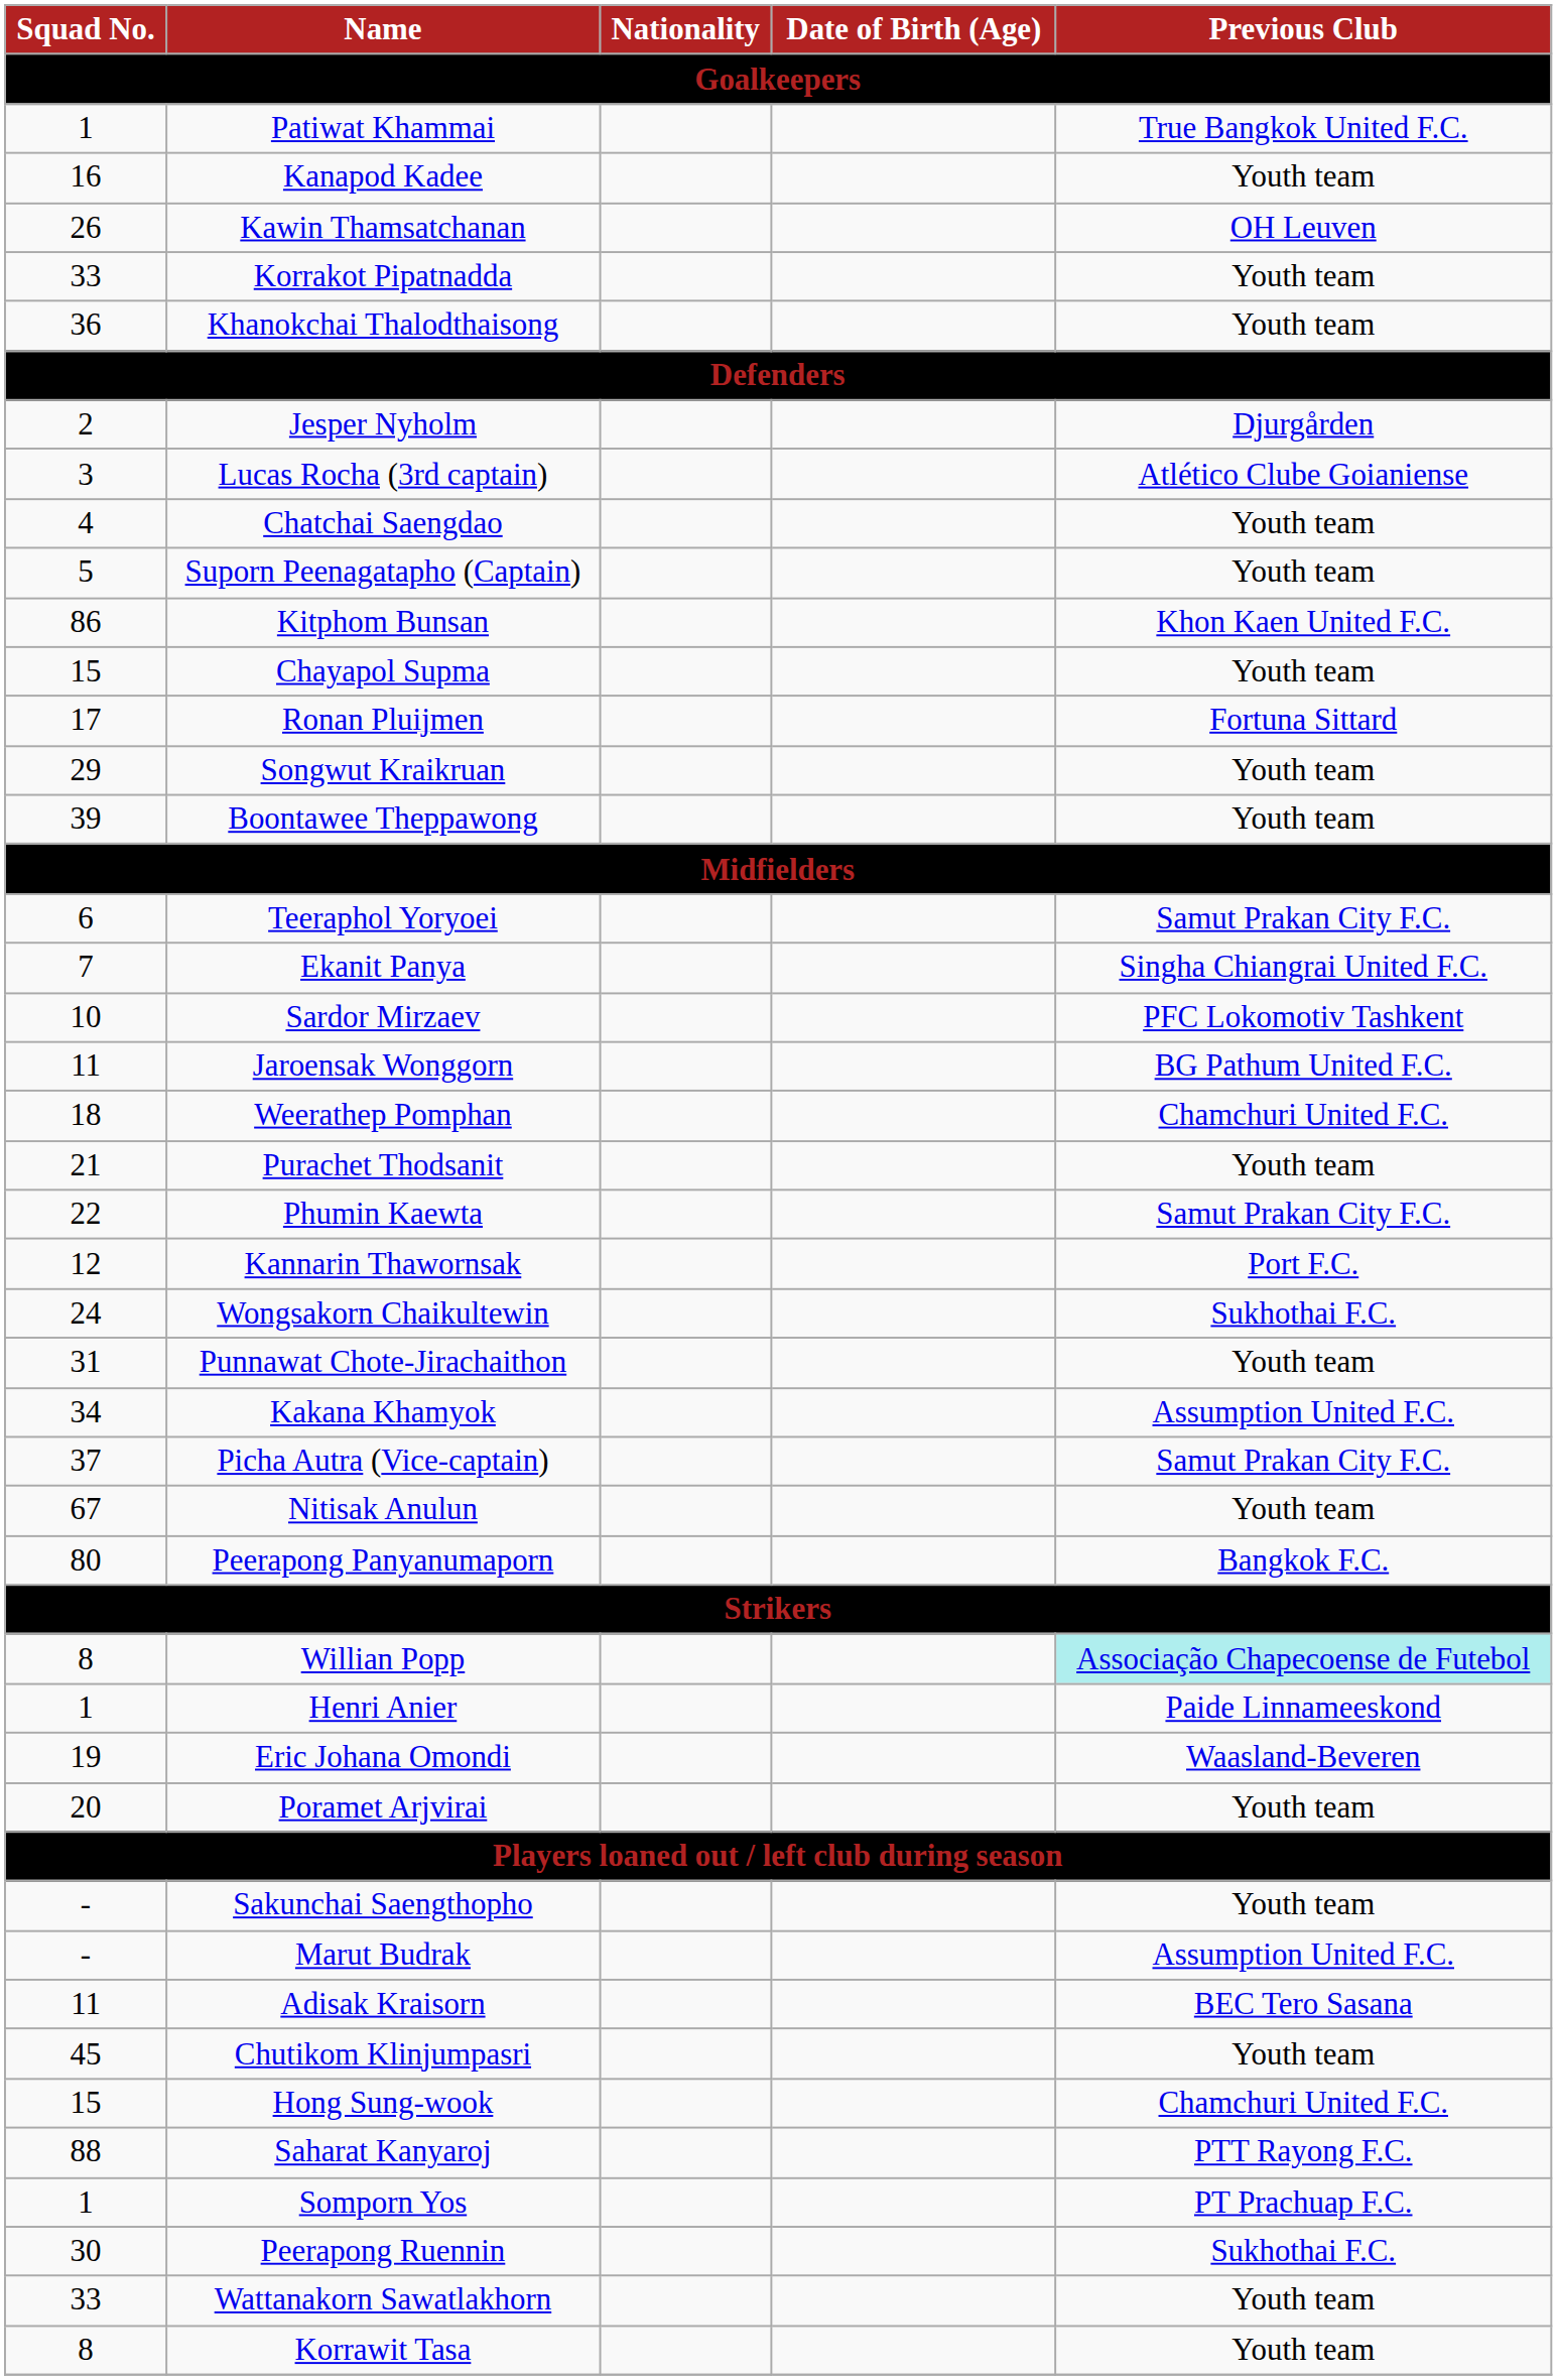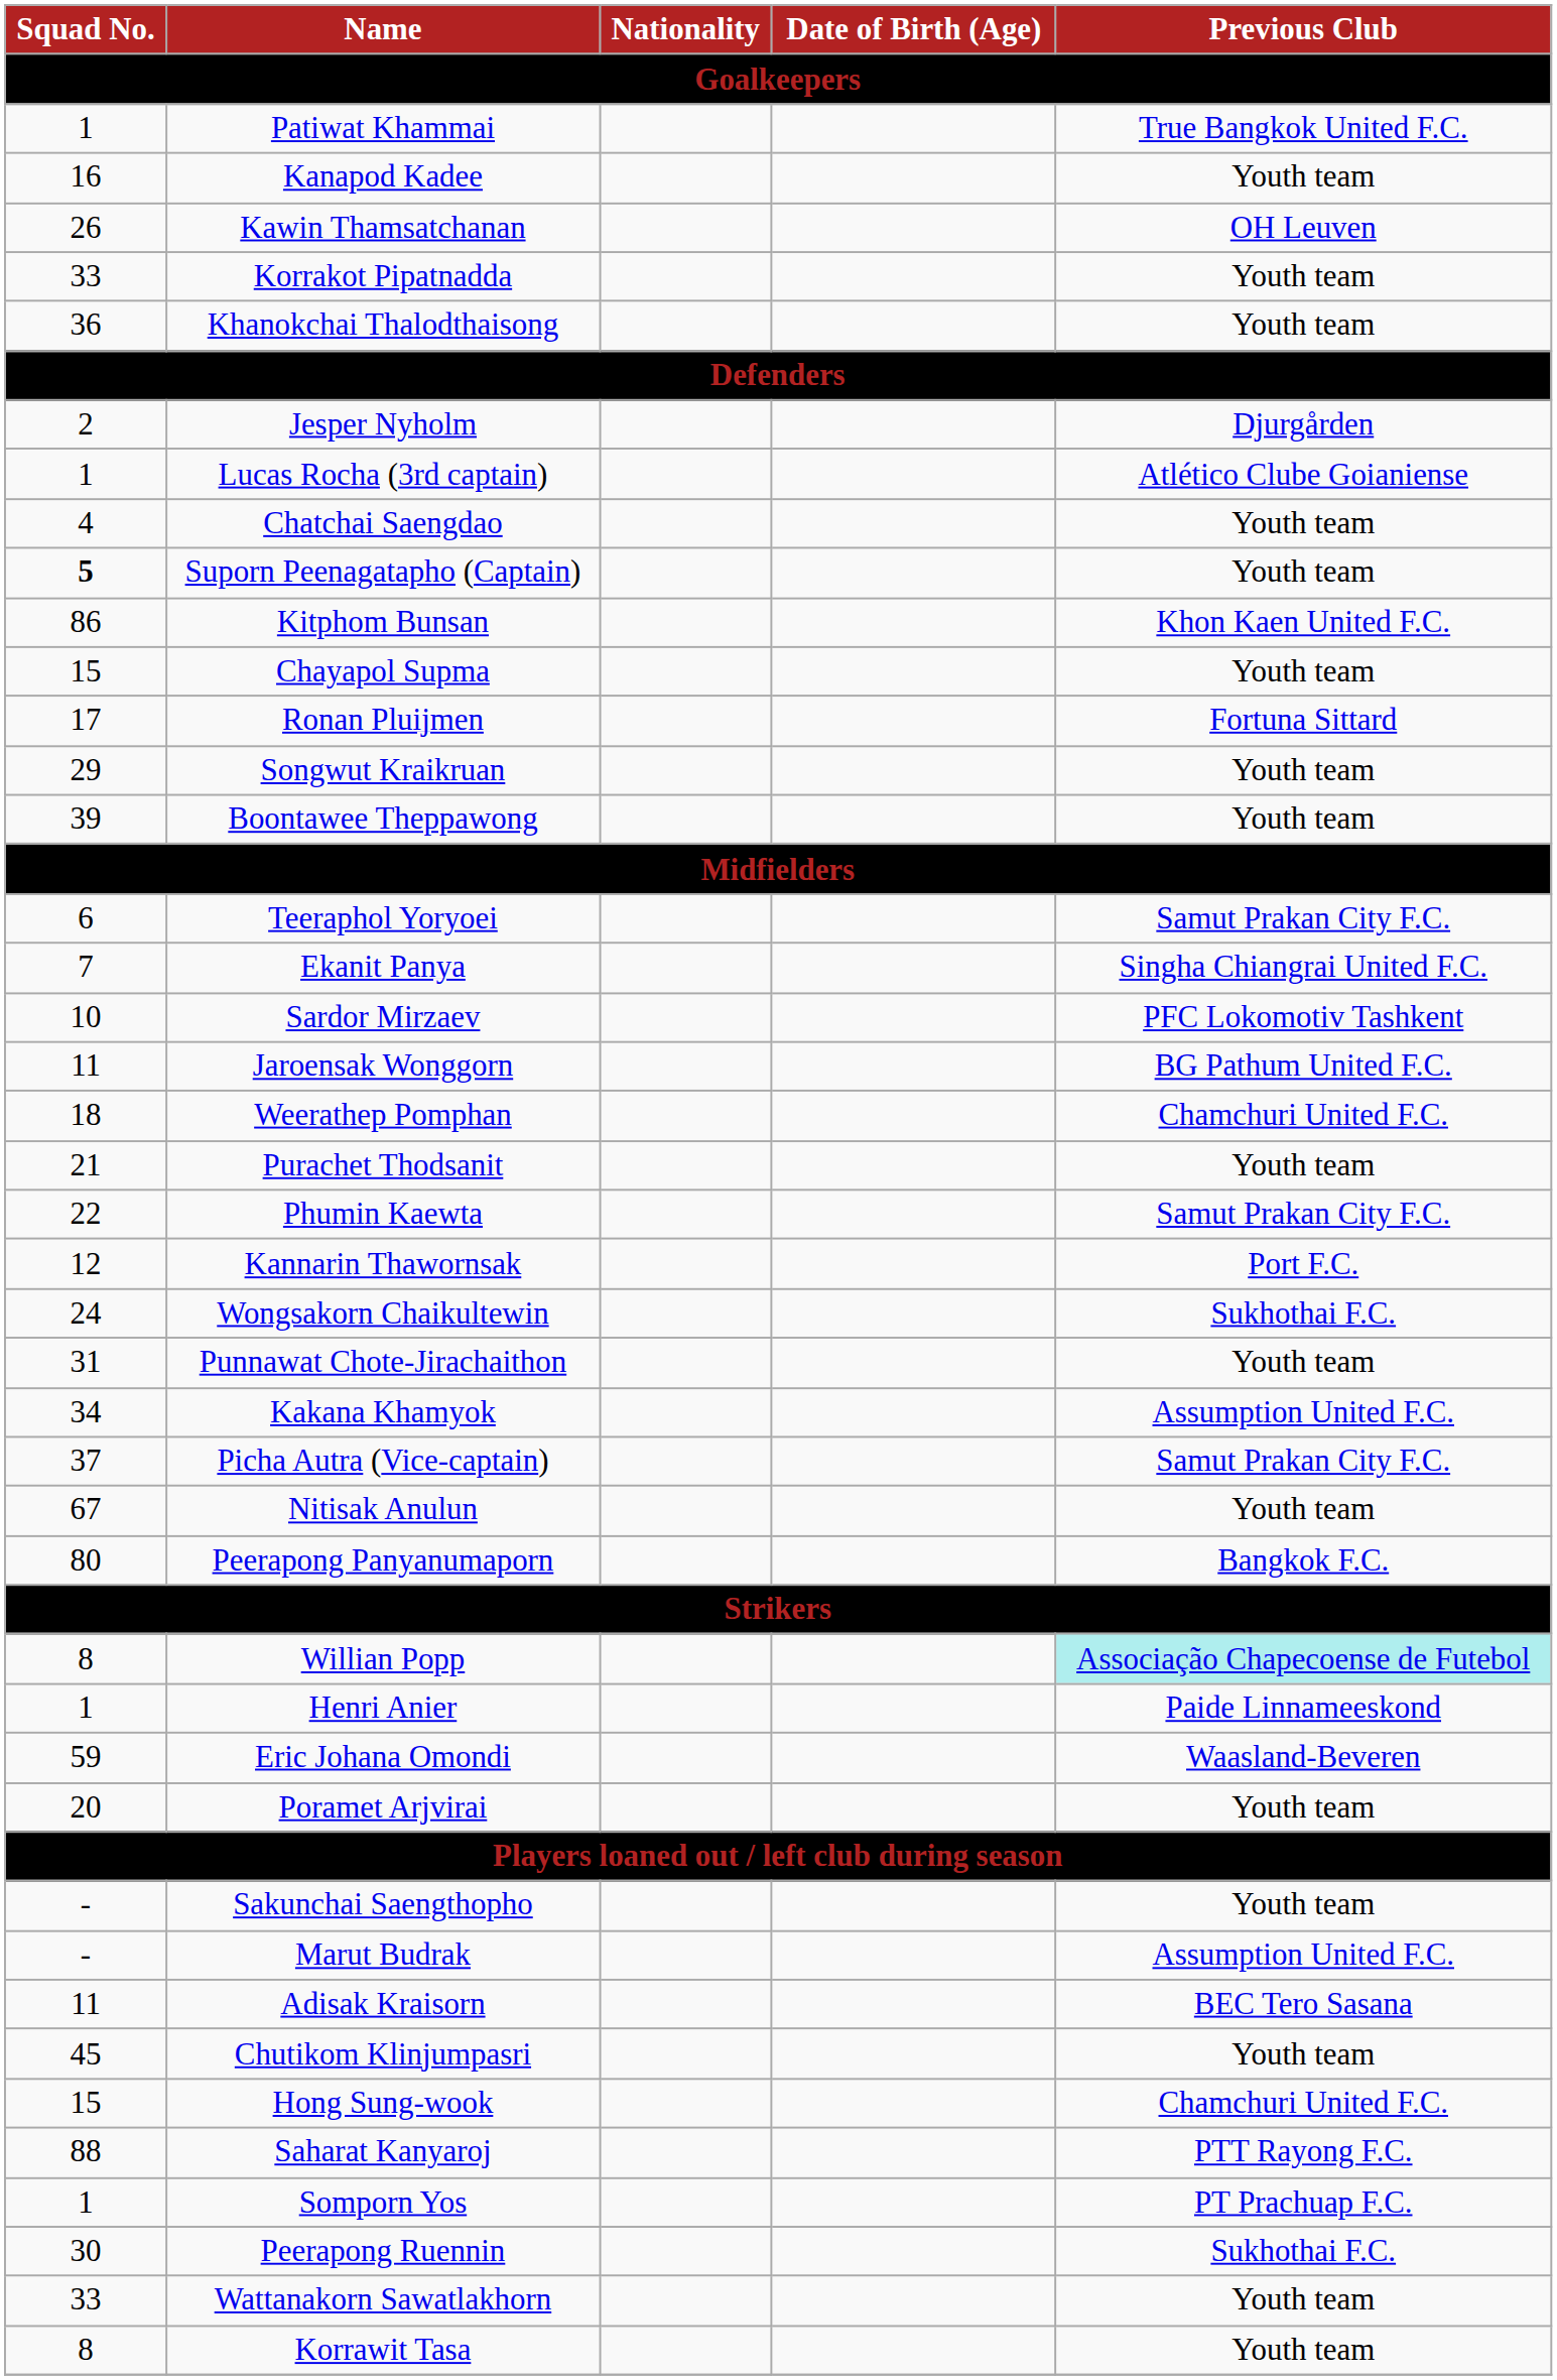 <table class="wikitable" style="text-align:center; font-size:100%; width:90%;">
 <tr>
 <th style="background:firebrick; color:white; text-align:center;">Squad No.</th>
 <th style="background:firebrick; color:white; text-align:center;">Name</th>
 <th style="background:firebrick; color:white; text-align:center;">Nationality</th>
 <th style="background:firebrick; color:white; text-align:center;">Date of Birth (Age)</th>
 <th style="background:firebrick; color:white; text-align:center;">Previous Club</th>
 </tr>
 <tr>
 <th colspan="8" style="background:black; color:firebrick; text-align:center">Goalkeepers</th>
 </tr>
 <tr>
 <td>1</td>
 <td><a href='#'>Patiwat Khammai</a></td>
 <td></td>
 <td></td>
 <td> <a href='#'>True Bangkok United F.C.</a></td>
 </tr>
 <tr>
 <td>16</td>
 <td><a href='#'>Kanapod Kadee</a></td>
 <td></td>
 <td></td>
 <td>Youth team</td>
 </tr>
 <tr>
 <td>26</td>
 <td><a href='#'>Kawin Thamsatchanan</a></td>
 <td></td>
 <td></td>
 <td> <a href='#'>OH Leuven</a></td>
 </tr>
 <tr>
 <td>33</td>
 <td><a href='#'>Korrakot Pipatnadda</a></td>
 <td></td>
 <td></td>
 <td>Youth team</td>
 </tr>
 <tr>
 <td>36</td>
 <td><a href='#'>Khanokchai Thalodthaisong</a></td>
 <td></td>
 <td></td>
 <td>Youth team</td>
 </tr>
 <tr>
 <th colspan="8" style="background:black; color:firebrick; text-align:center">Defenders</th>
 </tr>
 <tr>
 <td>2</td>
 <td><a href='#'>Jesper Nyholm</a></td>
 <td></td>
 <td></td>
 <td> <a href='#'>Djurgården</a></td>
 </tr>
 <tr>
-<td>3</td>
+<td>1</td>
 <td><a href='#'>Lucas Rocha</a> (<a href='#'>3rd captain</a>)</td>
 <td></td>
 <td></td>
 <td> <a href='#'>Atlético Clube Goianiense</a></td>
 </tr>
 <tr>
 <td>4</td>
 <td><a href='#'>Chatchai Saengdao</a></td>
 <td></td>
 <td></td>
 <td>Youth team</td>
 </tr>
 <tr>
-<td>5</td>
+<td><strong>5</strong></td>
 <td><a href='#'>Suporn Peenagatapho</a> (<a href='#'>Captain</a>)</td>
 <td></td>
 <td></td>
 <td>Youth team</td>
 </tr>
 <tr>
 <td>86</td>
 <td><a href='#'>Kitphom Bunsan</a></td>
 <td></td>
 <td></td>
 <td> <a href='#'>Khon Kaen United F.C.</a></td>
 </tr>
 <tr>
 <td>15</td>
 <td><a href='#'>Chayapol Supma</a></td>
 <td></td>
 <td></td>
 <td>Youth team</td>
 </tr>
 <tr>
 <td>17</td>
 <td><a href='#'>Ronan Pluijmen</a></td>
 <td></td>
 <td></td>
 <td> <a href='#'>Fortuna Sittard</a></td>
 </tr>
 <tr>
 <td>29</td>
 <td><a href='#'>Songwut Kraikruan</a></td>
 <td></td>
 <td></td>
 <td>Youth team</td>
 </tr>
 <tr>
 <td>39</td>
 <td><a href='#'>Boontawee Theppawong</a></td>
 <td></td>
 <td></td>
 <td>Youth team</td>
 </tr>
 <tr>
 <th colspan="8" style="background:black; color:firebrick; text-align:center">Midfielders</th>
 </tr>
 <tr>
 <td>6</td>
 <td><a href='#'>Teeraphol Yoryoei</a></td>
 <td></td>
 <td></td>
 <td> <a href='#'>Samut Prakan City F.C.</a></td>
 </tr>
 <tr>
 <td>7</td>
 <td><a href='#'>Ekanit Panya</a></td>
 <td></td>
 <td></td>
 <td> <a href='#'>Singha Chiangrai United F.C.</a></td>
 </tr>
 <tr>
 <td>10</td>
 <td><a href='#'>Sardor Mirzaev</a></td>
 <td></td>
 <td></td>
 <td> <a href='#'>PFC Lokomotiv Tashkent</a></td>
 </tr>
 <tr>
 <td>11</td>
 <td><a href='#'>Jaroensak Wonggorn</a></td>
 <td></td>
 <td></td>
 <td> <a href='#'>BG Pathum United F.C.</a></td>
 </tr>
 <tr>
 <td>18</td>
 <td><a href='#'>Weerathep Pomphan</a></td>
 <td></td>
 <td></td>
 <td> <a href='#'>Chamchuri United F.C.</a></td>
 </tr>
 <tr>
 <td>21</td>
 <td><a href='#'>Purachet Thodsanit</a></td>
 <td></td>
 <td></td>
 <td>Youth team</td>
 </tr>
 <tr>
 <td>22</td>
 <td><a href='#'>Phumin Kaewta</a></td>
 <td></td>
 <td></td>
 <td> <a href='#'>Samut Prakan City F.C.</a></td>
 </tr>
 <tr>
 <td>12</td>
 <td><a href='#'>Kannarin Thawornsak</a></td>
 <td></td>
 <td></td>
 <td> <a href='#'>Port F.C.</a></td>
 </tr>
 <tr>
 <td>24</td>
 <td><a href='#'>Wongsakorn Chaikultewin</a></td>
 <td></td>
 <td></td>
 <td> <a href='#'>Sukhothai F.C.</a></td>
 </tr>
 <tr>
 <td>31</td>
 <td><a href='#'>Punnawat Chote-Jirachaithon</a></td>
 <td></td>
 <td></td>
 <td>Youth team</td>
 </tr>
 <tr>
 <td>34</td>
 <td><a href='#'>Kakana Khamyok</a></td>
 <td></td>
 <td></td>
 <td> <a href='#'>Assumption United F.C.</a></td>
 </tr>
 <tr>
 <td>37</td>
 <td><a href='#'>Picha Autra</a> (<a href='#'>Vice-captain</a>)</td>
 <td></td>
 <td></td>
 <td> <a href='#'>Samut Prakan City F.C.</a></td>
 </tr>
 <tr>
 <td>67</td>
 <td><a href='#'>Nitisak Anulun</a></td>
 <td></td>
 <td></td>
 <td>Youth team</td>
 </tr>
 <tr>
 <td>80</td>
 <td><a href='#'>Peerapong Panyanumaporn</a></td>
 <td></td>
 <td></td>
 <td> <a href='#'>Bangkok F.C.</a></td>
 </tr>
 <tr>
 <th colspan="6" style="background:black; color:firebrick; text-align:center">Strikers</th>
 </tr>
 <tr>
 <td>8</td>
 <td><a href='#'>Willian Popp</a></td>
 <td></td>
 <td></td>
 <td style="background: paleturquoise;"> <a href='#'>Associação Chapecoense de Futebol</a></td>
 </tr>
 <tr>
 <td>1</td>
 <td><a href='#'>Henri Anier</a></td>
 <td></td>
 <td></td>
 <td> <a href='#'>Paide Linnameeskond</a></td>
 </tr>
 <tr>
-<td>19</td>
+<td>59</td>
 <td><a href='#'>Eric Johana Omondi</a></td>
 <td></td>
 <td></td>
 <td> <a href='#'>Waasland-Beveren</a></td>
 </tr>
 <tr>
 <td>20</td>
 <td><a href='#'>Poramet Arjvirai</a></td>
 <td></td>
 <td></td>
 <td>Youth team</td>
 </tr>
 <tr>
 <th colspan="8" style="background:black; color:firebrick; text-align:center">Players loaned out / left club during season</th>
 </tr>
 <tr>
 <td>-</td>
 <td><a href='#'>Sakunchai Saengthopho</a></td>
 <td></td>
 <td></td>
 <td>Youth team</td>
 </tr>
 <tr>
 <td>-</td>
 <td><a href='#'>Marut Budrak</a></td>
 <td></td>
 <td></td>
 <td> <a href='#'>Assumption United F.C.</a></td>
 </tr>
 <tr>
 <td>11</td>
 <td><a href='#'>Adisak Kraisorn</a></td>
 <td></td>
 <td></td>
 <td> <a href='#'>BEC Tero Sasana</a></td>
 </tr>
 <tr>
 <td>45</td>
 <td><a href='#'>Chutikom Klinjumpasri</a></td>
 <td></td>
 <td></td>
 <td>Youth team</td>
 </tr>
 <tr>
 <td>15</td>
 <td><a href='#'>Hong Sung-wook</a></td>
 <td></td>
 <td></td>
 <td> <a href='#'>Chamchuri United F.C.</a></td>
 </tr>
 <tr>
 <td>88</td>
 <td><a href='#'>Saharat Kanyaroj</a></td>
 <td></td>
 <td></td>
 <td> <a href='#'>PTT Rayong F.C.</a></td>
 </tr>
 <tr>
 <td>1</td>
 <td><a href='#'>Somporn Yos</a></td>
 <td></td>
 <td></td>
 <td> <a href='#'>PT Prachuap F.C.</a></td>
 </tr>
 <tr>
 <td>30</td>
 <td><a href='#'>Peerapong Ruennin</a></td>
 <td></td>
 <td></td>
 <td> <a href='#'>Sukhothai F.C.</a></td>
 </tr>
 <tr>
 <td>33</td>
 <td><a href='#'>Wattanakorn Sawatlakhorn</a></td>
 <td></td>
 <td></td>
 <td>Youth team</td>
 </tr>
 <tr>
 <td>8</td>
 <td><a href='#'>Korrawit Tasa</a></td>
 <td></td>
 <td></td>
 <td>Youth team</td>
 </tr>
 <tr>
 </tr>
 </table>
